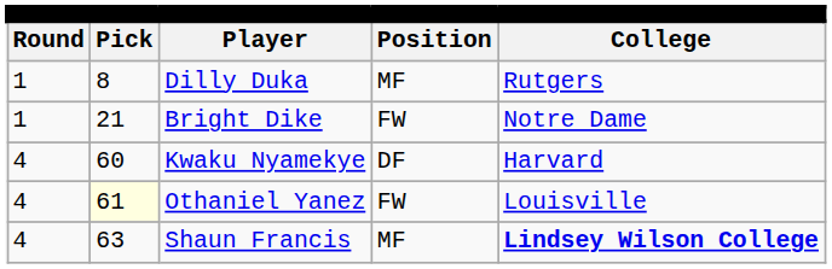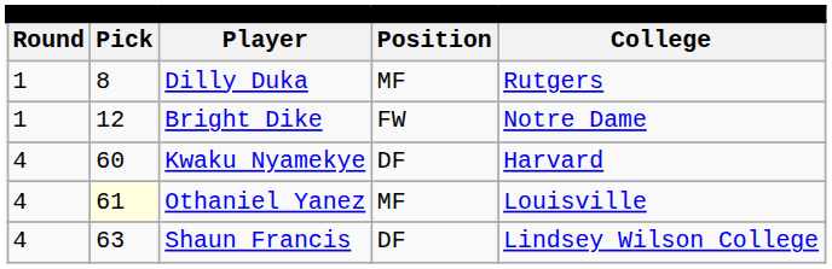 <table class="wikitable sortable" style="text-align:center; font-size:90%; text-align:left;">
 <tr style="border-spacing: 2px; border: 2px solid black;">
 <td colspan="7" bgcolor="#000000" color="#000000" border="#FED000" align="center"><strong></strong></td>
 </tr>
 <tr>
 <th><strong>Round</strong></th>
 <th><strong>Pick</strong></th>
 <th><strong>Player</strong></th>
 <th><strong>Position</strong></th>
 <th><strong>College</strong></th>
 </tr>
 <tr>
 <td>1</td>
 <td>8</td>
 <td> <a href='#'>Dilly Duka</a></td>
 <td>MF</td>
 <td><a href='#'>Rutgers</a></td>
 </tr>
 <tr>
 <td>1</td>
-<td>21</td>
+<td>12</td>
 <td> <a href='#'>Bright Dike</a></td>
 <td>FW</td>
 <td><a href='#'>Notre Dame</a></td>
 </tr>
 <tr>
 <td>4</td>
 <td>60</td>
 <td> <a href='#'>Kwaku Nyamekye</a></td>
 <td>DF</td>
 <td><a href='#'>Harvard</a></td>
 </tr>
 <tr>
 <td>4</td>
 <td style="background: lightyellow;">61</td>
 <td> <a href='#'>Othaniel Yanez</a></td>
-<td>FW</td>
+<td>MF</td>
 <td><a href='#'>Louisville</a></td>
 </tr>
 <tr>
 <td>4</td>
 <td>63</td>
 <td> <a href='#'>Shaun Francis</a></td>
-<td>MF</td>
-<td><strong><a href='#'>Lindsey Wilson College</a></strong></td>
+<td>DF</td>
+<td><a href='#'>Lindsey Wilson College</a></td>
 </tr>
 </table>
